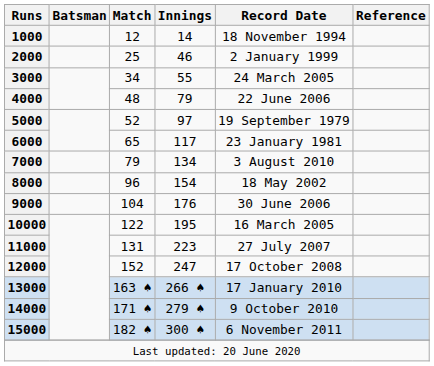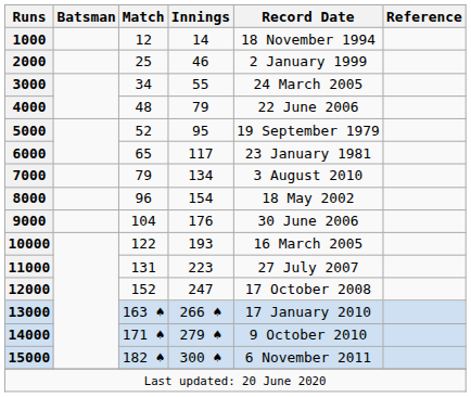 <table class="wikitable sortable" style="text-align:center;">
 <tr>
 <th scope="col" style="text-align:center;">Runs</th>
 <th scope="col" style="text-align:center;">Batsman</th>
 <th scope="col" style="text-align:center;">Match</th>
 <th scope="col" style="text-align:center;">Innings</th>
 <th scope="col" style="text-align:center;">Record Date</th>
 <th scope="col">Reference</th>
 </tr>
 <tr>
 <th scope="row" style="text-align:center;">1000</th>
 <td></td>
 <td>12</td>
 <td>14</td>
 <td>18 November 1994</td>
 <td></td>
 </tr>
 <tr>
 <th scope="row" style="text-align:center;">2000</th>
 <td></td>
 <td>25</td>
 <td>46</td>
 <td>2 January 1999</td>
 <td></td>
 </tr>
 <tr>
 <th scope="row" style="text-align:center;">3000</th>
 <td rowspan=2></td>
 <td>34</td>
 <td>55</td>
 <td>24 March 2005</td>
 <td></td>
 </tr>
 <tr>
 <th scope="row" style="text-align:center;">4000</th>
 <td>48</td>
 <td>79</td>
 <td>22 June 2006</td>
 <td></td>
 </tr>
 <tr>
 <th scope="row" style="text-align:center;">5000</th>
 <td rowspan=2></td>
 <td>52</td>
-<td>97</td>
+<td>95</td>
 <td>19 September 1979</td>
 <td></td>
 </tr>
 <tr>
 <th scope="row" style="text-align:center;">6000</th>
 <td>65</td>
 <td>117</td>
 <td>23 January 1981</td>
 <td></td>
 </tr>
 <tr>
 <th scope="row" style="text-align:center;">7000</th>
 <td></td>
 <td>79</td>
 <td>134</td>
 <td>3 August 2010</td>
 <td></td>
 </tr>
 <tr>
 <th scope="row" style="text-align:center;">8000</th>
 <td></td>
 <td>96</td>
 <td>154</td>
 <td>18 May 2002</td>
 <td></td>
 </tr>
 <tr>
 <th scope="row" style="text-align:center;">9000</th>
 <td></td>
 <td>104</td>
 <td>176</td>
 <td>30 June 2006</td>
 <td></td>
 </tr>
 <tr>
 <th scope="row" style="text-align:center;">10000</th>
 <td rowspan=6></td>
 <td>122</td>
-<td>195</td>
+<td>193</td>
 <td>16 March 2005</td>
 <td></td>
 </tr>
 <tr>
 <th scope="row" style="text-align:center;">11000</th>
 <td>131</td>
 <td>223</td>
 <td>27 July 2007</td>
 <td></td>
 </tr>
 <tr>
 <th scope="row" style="text-align:center;">12000</th>
 <td>152</td>
 <td>247</td>
 <td>17 October 2008</td>
 <td></td>
 </tr>
 <tr bgcolor=#cee0f2>
 <th scope=row style="background:#cee0f2; text-align:center;">13000</th>
 <td>163 ♠</td>
 <td>266 ♠</td>
 <td>17 January 2010</td>
 <td></td>
 </tr>
 <tr bgcolor=#cee0f2>
 <th scope=row style="background:#cee0f2; text-align:center;">14000</th>
 <td>171 ♠</td>
 <td>279 ♠</td>
 <td>9 October 2010</td>
 <td></td>
 </tr>
 <tr bgcolor=#cee0f2>
 <th scope=row style="background:#cee0f2; text-align:center;">15000</th>
 <td>182 ♠</td>
 <td>300 ♠</td>
 <td>6 November 2011</td>
 <td></td>
 </tr>
 <tr>
 </tr>
 <tr class=sortbottom>
 <td colspan=6><small>Last updated: 20 June 2020</small></td>
 </tr>
 </table>
